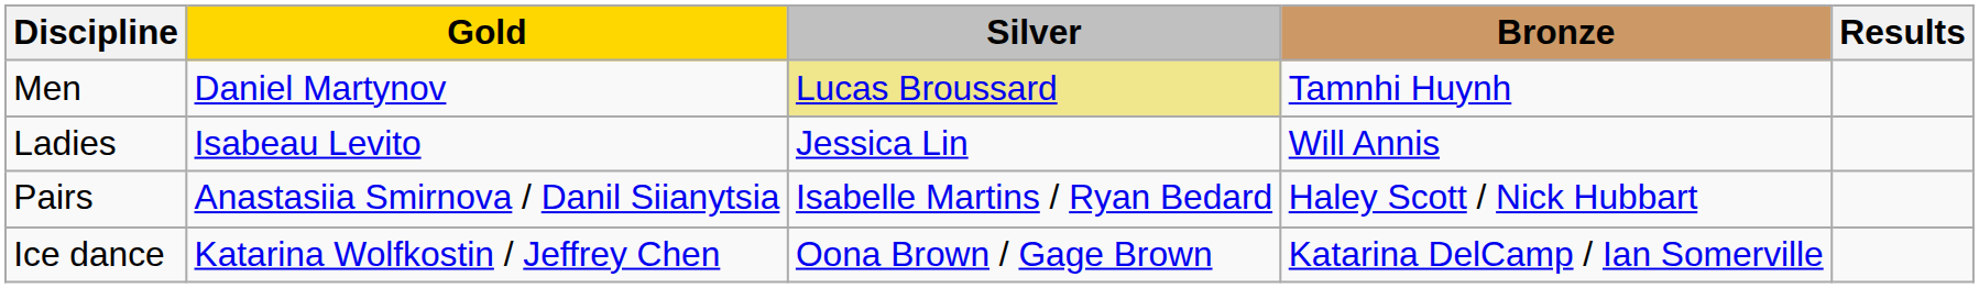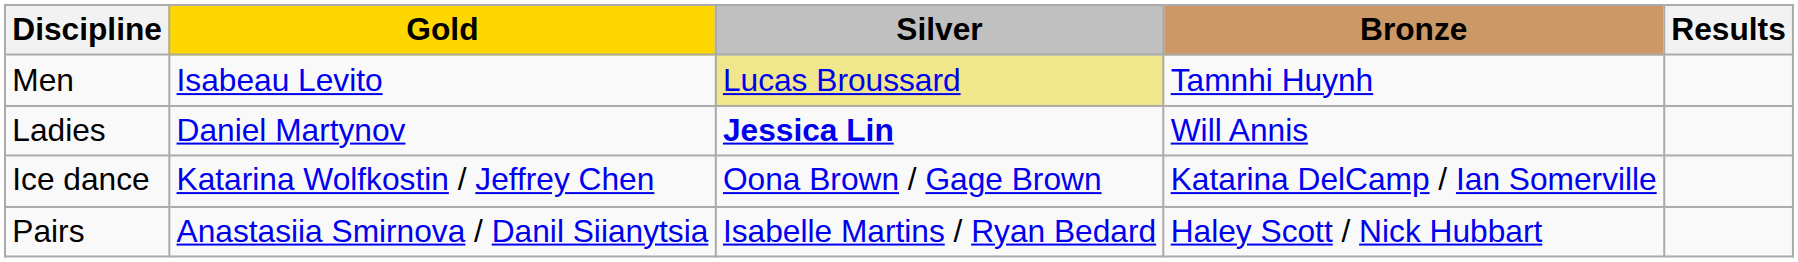 <table class="wikitable">
 <tr>
 <th>Discipline</th>
 <td align=center bgcolor=gold><strong>Gold</strong></td>
 <td align=center bgcolor=silver><strong>Silver</strong></td>
 <td align=center bgcolor=cc9966><strong>Bronze</strong></td>
 <th>Results</th>
 </tr>
 <tr>
 <td>Men</td>
-<td><a href='#'>Daniel Martynov</a></td>
+<td><a href='#'>Isabeau Levito</a></td>
 <td style="background: khaki;"><a href='#'>Lucas Broussard</a></td>
 <td><a href='#'>Tamnhi Huynh</a></td>
 <td></td>
 </tr>
 <tr>
 <td>Ladies</td>
-<td><a href='#'>Isabeau Levito</a></td>
-<td><a href='#'>Jessica Lin</a></td>
+<td><a href='#'>Daniel Martynov</a></td>
+<td><strong><a href='#'>Jessica Lin</a></strong></td>
 <td><a href='#'>Will Annis</a></td>
+<td></td>
+</tr>
+<tr>
+<td>Ice dance</td>
+<td><a href='#'>Katarina Wolfkostin</a> / <a href='#'>Jeffrey Chen</a></td>
+<td><a href='#'>Oona Brown</a> / <a href='#'>Gage Brown</a></td>
+<td><a href='#'>Katarina DelCamp</a> / <a href='#'>Ian Somerville</a></td>
 <td></td>
 </tr>
 <tr>
 <td>Pairs</td>
 <td><a href='#'>Anastasiia Smirnova</a> / <a href='#'>Danil Siianytsia</a></td>
 <td><a href='#'>Isabelle Martins</a> / <a href='#'>Ryan Bedard</a></td>
 <td><a href='#'>Haley Scott</a> / <a href='#'>Nick Hubbart</a></td>
 <td></td>
 </tr>
-<tr>
-<td>Ice dance</td>
-<td><a href='#'>Katarina Wolfkostin</a> / <a href='#'>Jeffrey Chen</a></td>
-<td><a href='#'>Oona Brown</a> / <a href='#'>Gage Brown</a></td>
-<td><a href='#'>Katarina DelCamp</a> / <a href='#'>Ian Somerville</a></td>
-<td></td>
-</tr>
 </table>
